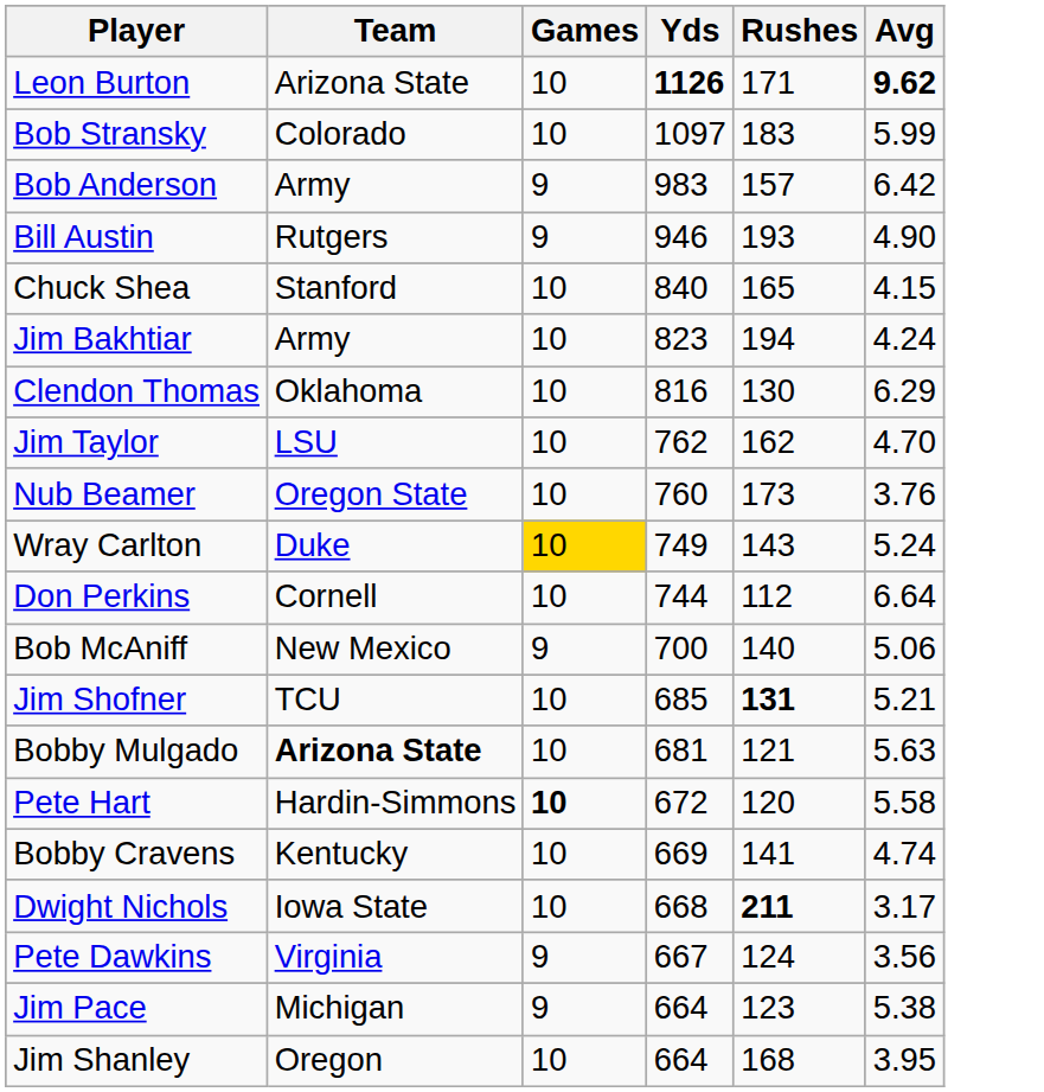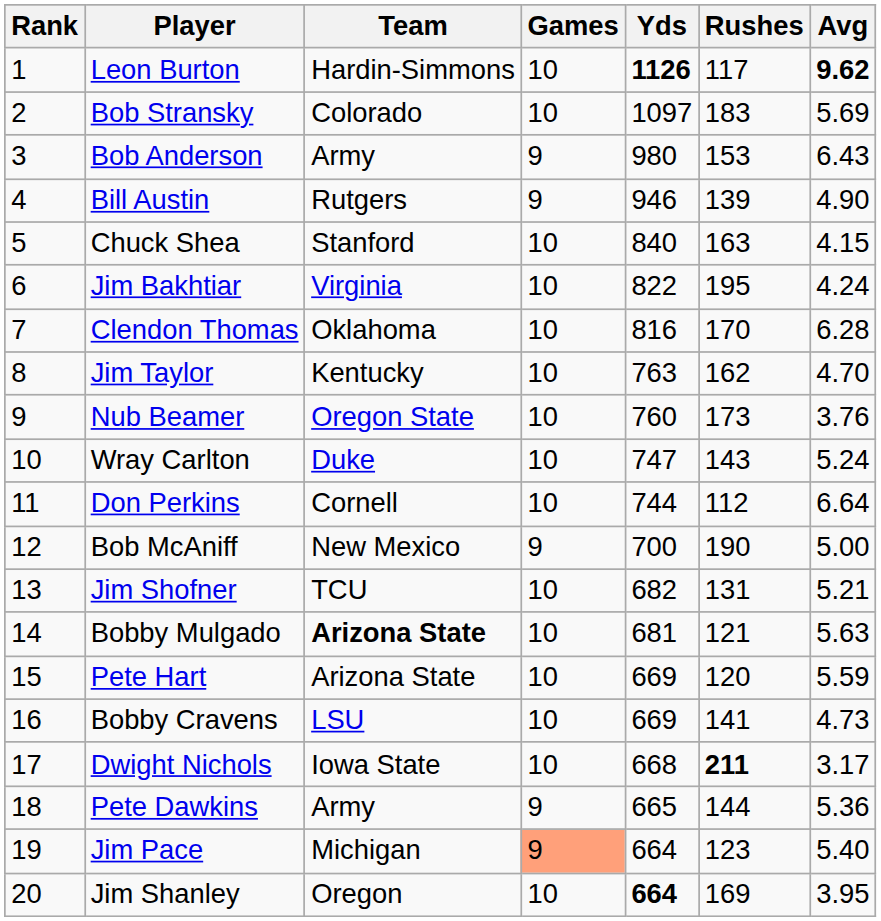 <table class="wikitable sortable">
 <tr>
+<th>Rank</th>
 <th>Player</th>
 <th>Team</th>
 <th>Games</th>
 <th>Yds</th>
 <th>Rushes</th>
 <th>Avg</th>
 </tr>
 <tr>
+<td>1</td>
 <td><a href='#'>Leon Burton</a></td>
-<td>Arizona State</td>
+<td>Hardin-Simmons</td>
 <td>10</td>
 <td><strong>1126</strong></td>
-<td>171</td>
+<td>117</td>
 <td><strong>9.62</strong></td>
 </tr>
 <tr>
+<td>2</td>
 <td><a href='#'>Bob Stransky</a></td>
 <td>Colorado</td>
 <td>10</td>
 <td>1097</td>
 <td>183</td>
-<td>5.99</td>
+<td>5.69</td>
 </tr>
 <tr>
+<td>3</td>
 <td><a href='#'>Bob Anderson</a></td>
 <td>Army</td>
 <td>9</td>
-<td>983</td>
-<td>157</td>
-<td>6.42</td>
+<td>980</td>
+<td>153</td>
+<td>6.43</td>
 </tr>
 <tr>
+<td>4</td>
 <td><a href='#'>Bill Austin</a></td>
 <td>Rutgers</td>
 <td>9</td>
 <td>946</td>
-<td>193</td>
+<td>139</td>
 <td>4.90</td>
 </tr>
 <tr>
+<td>5</td>
 <td>Chuck Shea</td>
 <td>Stanford</td>
 <td>10</td>
 <td>840</td>
-<td>165</td>
+<td>163</td>
 <td>4.15</td>
 </tr>
 <tr>
+<td>6</td>
 <td><a href='#'>Jim Bakhtiar</a></td>
-<td>Army</td>
+<td><a href='#'>Virginia</a></td>
 <td>10</td>
-<td>823</td>
-<td>194</td>
+<td>822</td>
+<td>195</td>
 <td>4.24</td>
 </tr>
 <tr>
+<td>7</td>
 <td><a href='#'>Clendon Thomas</a></td>
 <td>Oklahoma</td>
 <td>10</td>
 <td>816</td>
-<td>130</td>
-<td>6.29</td>
+<td>170</td>
+<td>6.28</td>
 </tr>
 <tr>
+<td>8</td>
 <td><a href='#'>Jim Taylor</a></td>
-<td><a href='#'>LSU</a></td>
+<td>Kentucky</td>
 <td>10</td>
-<td>762</td>
+<td>763</td>
 <td>162</td>
 <td>4.70</td>
 </tr>
 <tr>
+<td>9</td>
 <td><a href='#'>Nub Beamer</a></td>
 <td><a href='#'>Oregon State</a></td>
 <td>10</td>
 <td>760</td>
 <td>173</td>
 <td>3.76</td>
 </tr>
 <tr>
+<td>10</td>
 <td>Wray Carlton</td>
 <td><a href='#'>Duke</a></td>
-<td style="background: gold;">10</td>
-<td>749</td>
+<td>10</td>
+<td>747</td>
 <td>143</td>
 <td>5.24</td>
 </tr>
 <tr>
+<td>11</td>
 <td><a href='#'>Don Perkins</a></td>
 <td>Cornell</td>
 <td>10</td>
 <td>744</td>
 <td>112</td>
 <td>6.64</td>
 </tr>
 <tr>
+<td>12</td>
 <td>Bob McAniff</td>
 <td>New Mexico</td>
 <td>9</td>
 <td>700</td>
-<td>140</td>
-<td>5.06</td>
+<td>190</td>
+<td>5.00</td>
 </tr>
 <tr>
+<td>13</td>
 <td><a href='#'>Jim Shofner</a></td>
 <td>TCU</td>
 <td>10</td>
-<td>685</td>
-<td><strong>131</strong></td>
+<td>682</td>
+<td>131</td>
 <td>5.21</td>
 </tr>
 <tr>
+<td>14</td>
 <td>Bobby Mulgado</td>
 <td><strong>Arizona State</strong></td>
 <td>10</td>
 <td>681</td>
 <td>121</td>
 <td>5.63</td>
 </tr>
 <tr>
+<td>15</td>
 <td><a href='#'>Pete Hart</a></td>
-<td>Hardin-Simmons</td>
-<td><strong>10</strong></td>
-<td>672</td>
+<td>Arizona State</td>
+<td>10</td>
+<td>669</td>
 <td>120</td>
-<td>5.58</td>
+<td>5.59</td>
 </tr>
 <tr>
+<td>16</td>
 <td>Bobby Cravens</td>
-<td>Kentucky</td>
+<td><a href='#'>LSU</a></td>
 <td>10</td>
 <td>669</td>
 <td>141</td>
-<td>4.74</td>
+<td>4.73</td>
 </tr>
 <tr>
+<td>17</td>
 <td><a href='#'>Dwight Nichols</a></td>
 <td>Iowa State</td>
 <td>10</td>
 <td>668</td>
 <td><strong>211</strong></td>
 <td>3.17</td>
 </tr>
 <tr>
+<td>18</td>
 <td><a href='#'>Pete Dawkins</a></td>
-<td><a href='#'>Virginia</a></td>
+<td>Army</td>
 <td>9</td>
-<td>667</td>
-<td>124</td>
-<td>3.56</td>
+<td>665</td>
+<td>144</td>
+<td>5.36</td>
 </tr>
 <tr>
+<td>19</td>
 <td><a href='#'>Jim Pace</a></td>
 <td>Michigan</td>
-<td>9</td>
+<td style="background: lightsalmon;">9</td>
 <td>664</td>
 <td>123</td>
-<td>5.38</td>
+<td>5.40</td>
 </tr>
 <tr>
+<td>20</td>
 <td>Jim Shanley</td>
 <td>Oregon</td>
 <td>10</td>
-<td>664</td>
-<td>168</td>
+<td><strong>664</strong></td>
+<td>169</td>
 <td>3.95</td>
 </tr>
 </table>
